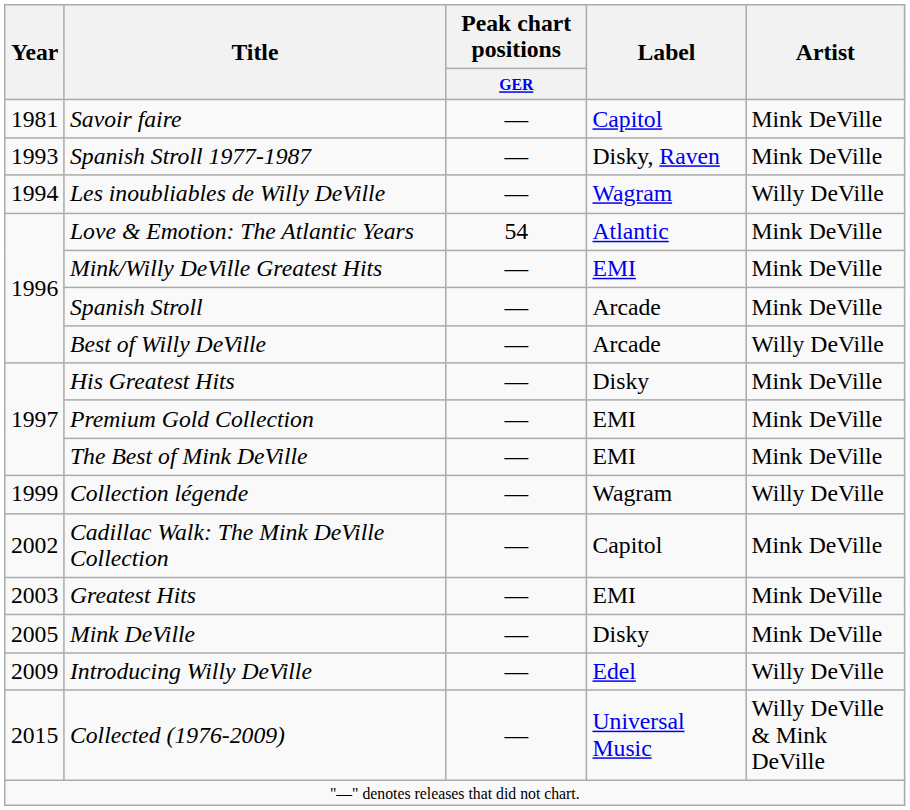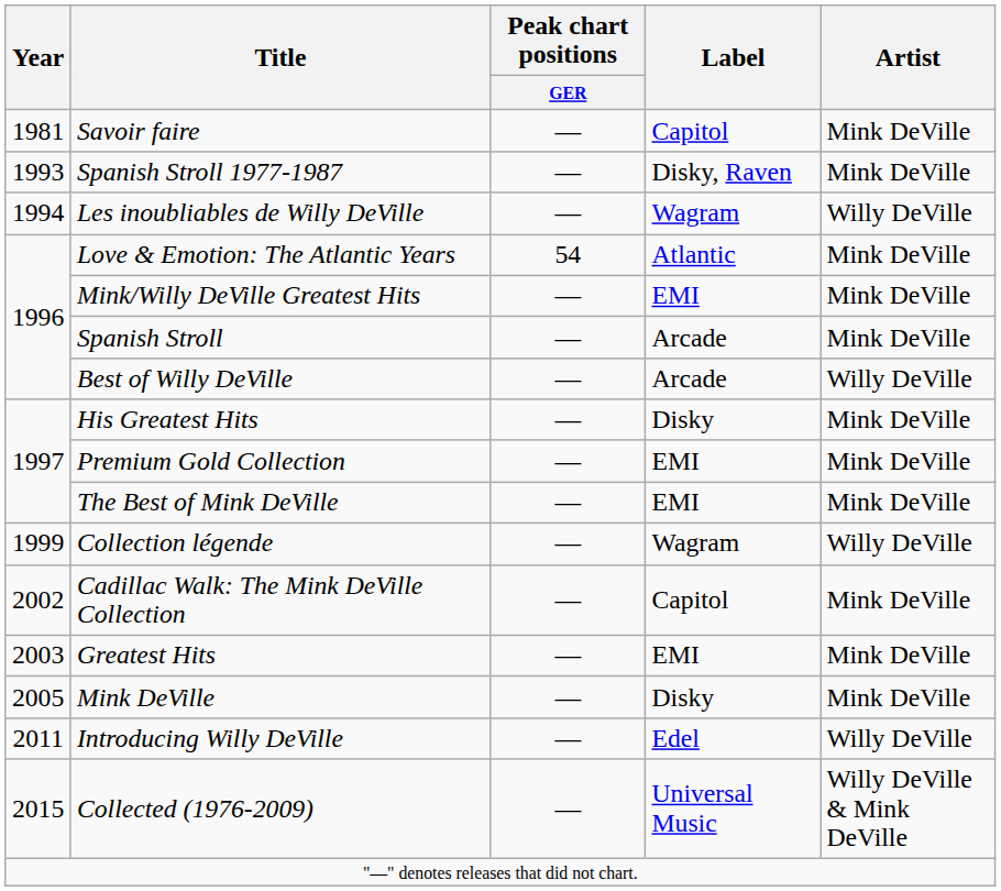 <table class="wikitable">
 <tr>
 <th rowspan="2" width="33">Year</th>
 <th rowspan="2" width="250">Title</th>
 <th colspan="1">Peak chart positions</th>
 <th rowspan="2" width="100">Label</th>
 <th rowspan="2" width="100">Artist</th>
 </tr>
 <tr>
 <th style="width:7em;font-size:80%"><small><a href='#'>GER</a></small></th>
 </tr>
 <tr>
 <td rowspan=1 align="center">1981</td>
 <td align="left"><em>Savoir faire</em></td>
 <td align="center">— </td>
 <td align="left"><a href='#'>Capitol</a></td>
 <td align="left">Mink DeVille</td>
 </tr>
 <tr>
 <td rowspan=1 align="center">1993</td>
 <td align="left"><em>Spanish Stroll 1977-1987</em></td>
 <td align="center">— </td>
 <td align="left">Disky, <a href='#'>Raven</a></td>
 <td align="left">Mink DeVille</td>
 </tr>
 <tr>
 <td rowspan=1 align="center">1994</td>
 <td align="left"><em>Les inoubliables de Willy DeVille</em></td>
 <td align="center">— </td>
 <td align="left"><a href='#'>Wagram</a></td>
 <td align="left">Willy DeVille</td>
 </tr>
 <tr>
 <td rowspan=4 align="center">1996</td>
 <td align="left"><em>Love & Emotion: The Atlantic Years</em></td>
 <td align="center">54 </td>
 <td align="left"><a href='#'>Atlantic</a></td>
 <td align="left">Mink DeVille</td>
 </tr>
 <tr>
 <td align="left"><em>Mink/Willy DeVille Greatest Hits</em></td>
 <td align="center">— </td>
 <td align="left"><a href='#'>EMI</a></td>
 <td align="left">Mink DeVille</td>
 </tr>
 <tr>
 <td align="left"><em>Spanish Stroll</em></td>
 <td align="center">— </td>
 <td align="left">Arcade</td>
 <td align="left">Mink DeVille</td>
 </tr>
 <tr>
 <td align="left"><em>Best of Willy DeVille</em></td>
 <td align="center">— </td>
 <td align="left">Arcade</td>
 <td align="left">Willy DeVille</td>
 </tr>
 <tr>
 <td rowspan=3 align="center">1997</td>
 <td align="left"><em>His Greatest Hits</em></td>
 <td align="center">— </td>
 <td align="left">Disky</td>
 <td align="left">Mink DeVille</td>
 </tr>
 <tr>
 <td align="left"><em>Premium Gold Collection</em></td>
 <td align="center">— </td>
 <td align="left">EMI</td>
 <td align="left">Mink DeVille</td>
 </tr>
 <tr>
 <td align="left"><em>The Best of Mink DeVille</em></td>
 <td align="center">— </td>
 <td align="left">EMI</td>
 <td align="left">Mink DeVille</td>
 </tr>
 <tr>
 <td rowspan=1 align="center">1999</td>
 <td align="left"><em>Collection légende</em></td>
 <td align="center">— </td>
 <td align="left">Wagram</td>
 <td align="left">Willy DeVille</td>
 </tr>
 <tr>
 <td rowspan=1 align="center">2002</td>
 <td align="left"><em>Cadillac Walk:  The Mink DeVille Collection</em></td>
 <td align="center">— </td>
 <td align="left">Capitol</td>
 <td align="left">Mink DeVille</td>
 </tr>
 <tr>
 <td rowspan=1 align="center">2003</td>
 <td align="left"><em>Greatest Hits</em></td>
 <td align="center">— </td>
 <td align="left">EMI</td>
 <td align="left">Mink DeVille</td>
 </tr>
 <tr>
 <td rowspan=1 align="center">2005</td>
 <td align="left"><em>Mink DeVille</em></td>
 <td align="center">— </td>
 <td align="left">Disky</td>
 <td align="left">Mink DeVille</td>
 </tr>
 <tr>
-<td rowspan=1 align="center">2009</td>
+<td rowspan=1 align="center">2011</td>
 <td align="left"><em>Introducing Willy DeVille</em></td>
 <td align="center">— </td>
 <td align="left"><a href='#'>Edel</a></td>
 <td align="left">Willy DeVille</td>
 </tr>
 <tr>
 <td rowspan=1 align="center">2015</td>
 <td align="left"><em>Collected (1976-2009)</em></td>
 <td align="center">— </td>
 <td align="left"><a href='#'>Universal Music</a></td>
 <td align="left">Willy DeVille & Mink DeVille</td>
 </tr>
 <tr>
 <td align="center" colspan="5" style="font-size: 8pt">"—" denotes releases that did not chart.</td>
 </tr>
 <tr>
 </tr>
 </table>
